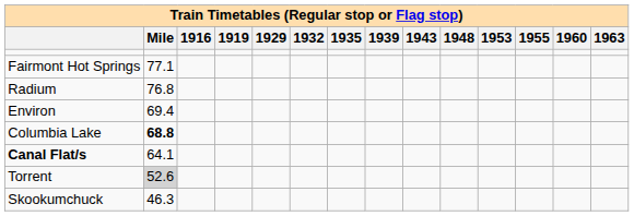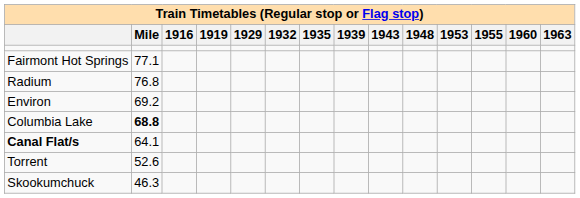 <table class="wikitable">
 <tr>
 <th colspan="14" style="background:#ffdead;">Train Timetables (Regular stop or <a href='#'>Flag stop</a>)</th>
 </tr>
 <tr>
 <th></th>
 <th>Mile</th>
 <th>1916</th>
 <th>1919</th>
 <th>1929</th>
 <th>1932</th>
 <th>1935</th>
 <th>1939</th>
 <th>1943</th>
 <th>1948</th>
 <th>1953</th>
 <th>1955</th>
 <th>1960</th>
 <th>1963</th>
 </tr>
 <tr>
 <td></td>
 <td></td>
 <td></td>
 <td></td>
 <td></td>
 <td></td>
 <td></td>
 <td></td>
 <td></td>
 <td></td>
 <td></td>
 <td></td>
 <td></td>
 <td></td>
 </tr>
 <tr>
 <td>Fairmont Hot Springs</td>
 <td>77.1</td>
 <td></td>
 <td></td>
 <td></td>
 <td></td>
 <td></td>
 <td></td>
 <td></td>
 <td></td>
 <td></td>
 <td></td>
 <td></td>
 <td></td>
 </tr>
 <tr>
 <td>Radium</td>
 <td>76.8</td>
 <td></td>
 <td></td>
 <td></td>
 <td></td>
 <td></td>
 <td></td>
 <td></td>
 <td></td>
 <td></td>
 <td></td>
 <td></td>
 <td></td>
 </tr>
 <tr>
 <td>Environ</td>
-<td>69.4</td>
+<td>69.2</td>
 <td></td>
 <td></td>
 <td></td>
 <td></td>
 <td></td>
 <td></td>
 <td></td>
 <td></td>
 <td></td>
 <td></td>
 <td></td>
 <td></td>
 </tr>
 <tr>
 <td>Columbia Lake</td>
 <td><strong>68.8</strong></td>
 <td></td>
 <td></td>
 <td></td>
 <td></td>
 <td></td>
 <td></td>
 <td></td>
 <td></td>
 <td></td>
 <td></td>
 <td></td>
 <td></td>
 </tr>
 <tr>
 <td><strong>Canal Flat/s</strong></td>
 <td>64.1</td>
 <td></td>
 <td></td>
 <td></td>
 <td></td>
 <td></td>
 <td></td>
 <td></td>
 <td></td>
 <td></td>
 <td></td>
 <td></td>
 <td></td>
 </tr>
 <tr>
 <td>Torrent</td>
-<td style="background: lightgrey;">52.6</td>
+<td>52.6</td>
 <td></td>
 <td></td>
 <td></td>
 <td></td>
 <td></td>
 <td></td>
 <td></td>
 <td></td>
 <td></td>
 <td></td>
 <td></td>
 <td></td>
 </tr>
 <tr>
 <td>Skookumchuck</td>
 <td>46.3</td>
 <td></td>
 <td></td>
 <td></td>
 <td></td>
 <td></td>
 <td></td>
 <td></td>
 <td></td>
 <td></td>
 <td></td>
 <td></td>
 <td></td>
 </tr>
 </table>
